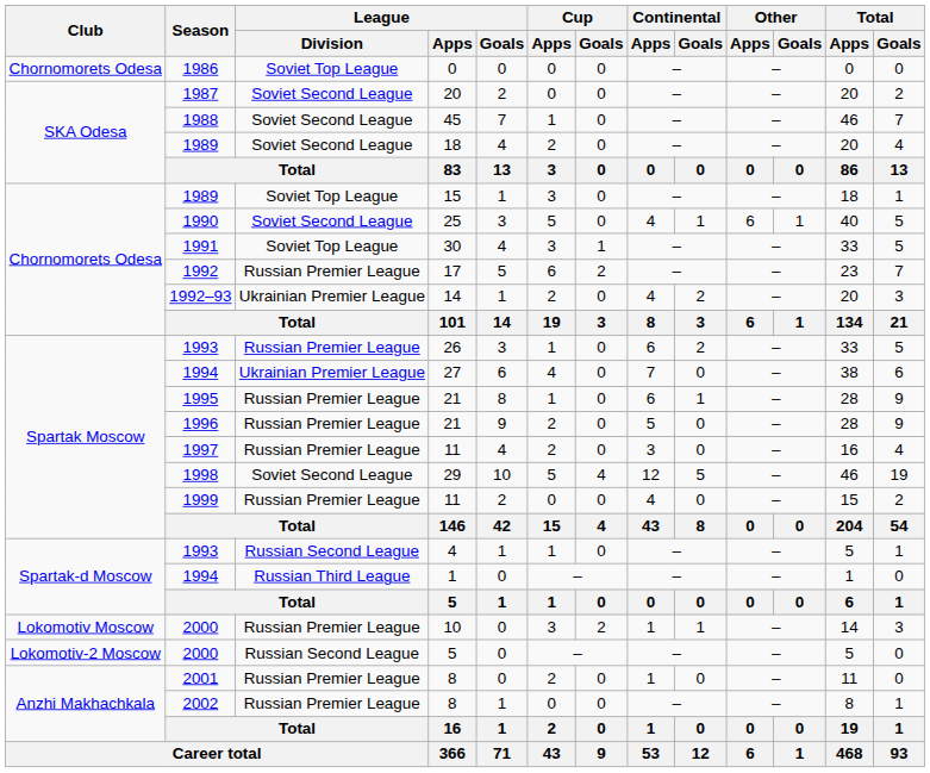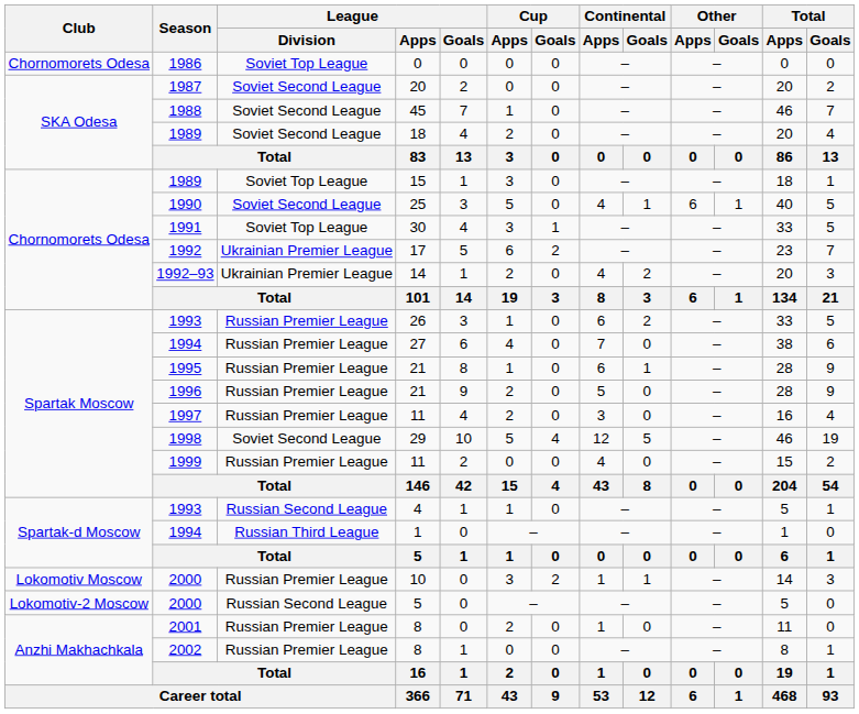 <table class="wikitable" style="text-align: center;">
 <tr>
 <th rowspan=2>Club</th>
 <th rowspan=2>Season</th>
 <th colspan=3>League</th>
 <th colspan=2>Cup</th>
 <th colspan=2>Continental</th>
 <th colspan=2>Other</th>
 <th colspan=2>Total</th>
 </tr>
 <tr>
 <th>Division</th>
 <th>Apps</th>
 <th>Goals</th>
 <th>Apps</th>
 <th>Goals</th>
 <th>Apps</th>
 <th>Goals</th>
 <th>Apps</th>
 <th>Goals</th>
 <th>Apps</th>
 <th>Goals</th>
 </tr>
 <tr>
 <td><a href='#'>Chornomorets Odesa</a></td>
 <td><a href='#'>1986</a></td>
 <td><a href='#'>Soviet Top League</a></td>
 <td>0</td>
 <td>0</td>
 <td>0</td>
 <td>0</td>
 <td colspan=2>–</td>
 <td colspan=2>–</td>
 <td>0</td>
 <td>0</td>
 </tr>
 <tr>
 <td rowspan="4"><a href='#'>SKA Odesa</a></td>
 <td><a href='#'>1987</a></td>
 <td><a href='#'>Soviet Second League</a></td>
 <td>20</td>
 <td>2</td>
 <td>0</td>
 <td>0</td>
 <td colspan=2>–</td>
 <td colspan=2>–</td>
 <td>20</td>
 <td>2</td>
 </tr>
 <tr>
 <td><a href='#'>1988</a></td>
 <td>Soviet Second League</td>
 <td>45</td>
 <td>7</td>
 <td>1</td>
 <td>0</td>
 <td colspan=2>–</td>
 <td colspan=2>–</td>
 <td>46</td>
 <td>7</td>
 </tr>
 <tr>
 <td><a href='#'>1989</a></td>
 <td>Soviet Second League</td>
 <td>18</td>
 <td>4</td>
 <td>2</td>
 <td>0</td>
 <td colspan=2>–</td>
 <td colspan=2>–</td>
 <td>20</td>
 <td>4</td>
 </tr>
 <tr>
 <th colspan=2>Total</th>
 <th>83</th>
 <th>13</th>
 <th>3</th>
 <th>0</th>
 <th>0</th>
 <th>0</th>
 <th>0</th>
 <th>0</th>
 <th>86</th>
 <th>13</th>
 </tr>
 <tr>
 <td rowspan="6"><a href='#'>Chornomorets Odesa</a></td>
 <td><a href='#'>1989</a></td>
 <td>Soviet Top League</td>
 <td>15</td>
 <td>1</td>
 <td>3</td>
 <td>0</td>
 <td colspan=2>–</td>
 <td colspan=2>–</td>
 <td>18</td>
 <td>1</td>
 </tr>
 <tr>
 <td><a href='#'>1990</a></td>
 <td><a href='#'>Soviet Second League</a></td>
 <td>25</td>
 <td>3</td>
 <td>5</td>
 <td>0</td>
 <td>4</td>
 <td>1</td>
 <td>6</td>
 <td>1</td>
 <td>40</td>
 <td>5</td>
 </tr>
 <tr>
 <td><a href='#'>1991</a></td>
 <td>Soviet Top League</td>
 <td>30</td>
 <td>4</td>
 <td>3</td>
 <td>1</td>
 <td colspan=2>–</td>
 <td colspan=2>–</td>
 <td>33</td>
 <td>5</td>
 </tr>
 <tr>
 <td><a href='#'>1992</a></td>
-<td>Russian Premier League</td>
+<td><a href='#'>Ukrainian Premier League</a></td>
 <td>17</td>
 <td>5</td>
 <td>6</td>
 <td>2</td>
 <td colspan=2>–</td>
 <td colspan=2>–</td>
 <td>23</td>
 <td>7</td>
 </tr>
 <tr>
 <td><a href='#'>1992–93</a></td>
 <td>Ukrainian Premier League</td>
 <td>14</td>
 <td>1</td>
 <td>2</td>
 <td>0</td>
 <td>4</td>
 <td>2</td>
 <td colspan=2>–</td>
 <td>20</td>
 <td>3</td>
 </tr>
 <tr>
 <th colspan=2>Total</th>
 <th>101</th>
 <th>14</th>
 <th>19</th>
 <th>3</th>
 <th>8</th>
 <th>3</th>
 <th>6</th>
 <th>1</th>
 <th>134</th>
 <th>21</th>
 </tr>
 <tr>
 <td rowspan="8"><a href='#'>Spartak Moscow</a></td>
 <td><a href='#'>1993</a></td>
 <td><a href='#'>Russian Premier League</a></td>
 <td>26</td>
 <td>3</td>
 <td>1</td>
 <td>0</td>
 <td>6</td>
 <td>2</td>
 <td colspan=2>–</td>
 <td>33</td>
 <td>5</td>
 </tr>
 <tr>
 <td><a href='#'>1994</a></td>
-<td><a href='#'>Ukrainian Premier League</a></td>
+<td>Russian Premier League</td>
 <td>27</td>
 <td>6</td>
 <td>4</td>
 <td>0</td>
 <td>7</td>
 <td>0</td>
 <td colspan=2>–</td>
 <td>38</td>
 <td>6</td>
 </tr>
 <tr>
 <td><a href='#'>1995</a></td>
 <td>Russian Premier League</td>
 <td>21</td>
 <td>8</td>
 <td>1</td>
 <td>0</td>
 <td>6</td>
 <td>1</td>
 <td colspan=2>–</td>
 <td>28</td>
 <td>9</td>
 </tr>
 <tr>
 <td><a href='#'>1996</a></td>
 <td>Russian Premier League</td>
 <td>21</td>
 <td>9</td>
 <td>2</td>
 <td>0</td>
 <td>5</td>
 <td>0</td>
 <td colspan=2>–</td>
 <td>28</td>
 <td>9</td>
 </tr>
 <tr>
 <td><a href='#'>1997</a></td>
 <td>Russian Premier League</td>
 <td>11</td>
 <td>4</td>
 <td>2</td>
 <td>0</td>
 <td>3</td>
 <td>0</td>
 <td colspan=2>–</td>
 <td>16</td>
 <td>4</td>
 </tr>
 <tr>
 <td><a href='#'>1998</a></td>
 <td>Soviet Second League</td>
 <td>29</td>
 <td>10</td>
 <td>5</td>
 <td>4</td>
 <td>12</td>
 <td>5</td>
 <td colspan=2>–</td>
 <td>46</td>
 <td>19</td>
 </tr>
 <tr>
 <td><a href='#'>1999</a></td>
 <td>Russian Premier League</td>
 <td>11</td>
 <td>2</td>
 <td>0</td>
 <td>0</td>
 <td>4</td>
 <td>0</td>
 <td colspan=2>–</td>
 <td>15</td>
 <td>2</td>
 </tr>
 <tr>
 <th colspan=2>Total</th>
 <th>146</th>
 <th>42</th>
 <th>15</th>
 <th>4</th>
 <th>43</th>
 <th>8</th>
 <th>0</th>
 <th>0</th>
 <th>204</th>
 <th>54</th>
 </tr>
 <tr>
 <td rowspan="3"><a href='#'>Spartak-d Moscow</a></td>
 <td><a href='#'>1993</a></td>
 <td><a href='#'>Russian Second League</a></td>
 <td>4</td>
 <td>1</td>
 <td>1</td>
 <td>0</td>
 <td colspan=2>–</td>
 <td colspan=2>–</td>
 <td>5</td>
 <td>1</td>
 </tr>
 <tr>
 <td><a href='#'>1994</a></td>
 <td><a href='#'>Russian Third League</a></td>
 <td>1</td>
 <td>0</td>
 <td colspan=2>–</td>
 <td colspan=2>–</td>
 <td colspan=2>–</td>
 <td>1</td>
 <td>0</td>
 </tr>
 <tr>
 <th colspan=2>Total</th>
 <th>5</th>
 <th>1</th>
 <th>1</th>
 <th>0</th>
 <th>0</th>
 <th>0</th>
 <th>0</th>
 <th>0</th>
 <th>6</th>
 <th>1</th>
 </tr>
 <tr>
 <td><a href='#'>Lokomotiv Moscow</a></td>
 <td><a href='#'>2000</a></td>
 <td>Russian Premier League</td>
 <td>10</td>
 <td>0</td>
 <td>3</td>
 <td>2</td>
 <td>1</td>
 <td>1</td>
 <td colspan=2>–</td>
 <td>14</td>
 <td>3</td>
 </tr>
 <tr>
 <td><a href='#'>Lokomotiv-2 Moscow</a></td>
 <td><a href='#'>2000</a></td>
 <td>Russian Second League</td>
 <td>5</td>
 <td>0</td>
 <td colspan=2>–</td>
 <td colspan=2>–</td>
 <td colspan=2>–</td>
 <td>5</td>
 <td>0</td>
 </tr>
 <tr>
 <td rowspan="3"><a href='#'>Anzhi Makhachkala</a></td>
 <td><a href='#'>2001</a></td>
 <td>Russian Premier League</td>
 <td>8</td>
 <td>0</td>
 <td>2</td>
 <td>0</td>
 <td>1</td>
 <td>0</td>
 <td colspan=2>–</td>
 <td>11</td>
 <td>0</td>
 </tr>
 <tr>
 <td><a href='#'>2002</a></td>
 <td>Russian Premier League</td>
 <td>8</td>
 <td>1</td>
 <td>0</td>
 <td>0</td>
 <td colspan=2>–</td>
 <td colspan=2>–</td>
 <td>8</td>
 <td>1</td>
 </tr>
 <tr>
 <th colspan=2>Total</th>
 <th>16</th>
 <th>1</th>
 <th>2</th>
 <th>0</th>
 <th>1</th>
 <th>0</th>
 <th>0</th>
 <th>0</th>
 <th>19</th>
 <th>1</th>
 </tr>
 <tr>
 <th colspan=3>Career total</th>
 <th>366</th>
 <th>71</th>
 <th>43</th>
 <th>9</th>
 <th>53</th>
 <th>12</th>
 <th>6</th>
 <th>1</th>
 <th>468</th>
 <th>93</th>
 </tr>
 </table>
